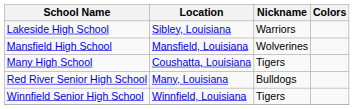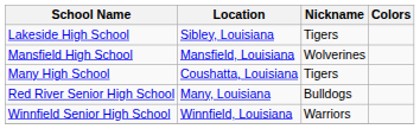 <table class="wikitable">
 <tr>
 <th>School Name</th>
 <th>Location</th>
 <th>Nickname</th>
 <th>Colors</th>
 </tr>
 <tr>
 <td><a href='#'>Lakeside High School</a></td>
 <td><a href='#'>Sibley, Louisiana</a></td>
-<td>Warriors</td>
+<td>Tigers</td>
 <td>  </td>
 </tr>
 <tr>
 <td><a href='#'>Mansfield High School</a></td>
 <td><a href='#'>Mansfield, Louisiana</a></td>
 <td>Wolverines</td>
 <td> </td>
 </tr>
 <tr>
 <td><a href='#'>Many High School</a></td>
 <td><a href='#'>Coushatta, Louisiana</a></td>
 <td>Tigers</td>
 <td> </td>
 </tr>
 <tr>
 <td><a href='#'>Red River Senior High School</a></td>
 <td><a href='#'>Many, Louisiana</a></td>
 <td>Bulldogs</td>
 <td> </td>
 </tr>
 <tr>
 <td><a href='#'>Winnfield Senior High School</a></td>
 <td><a href='#'>Winnfield, Louisiana</a></td>
-<td>Tigers</td>
+<td>Warriors</td>
 <td> </td>
 </tr>
 <tr>
 </tr>
 </table>
